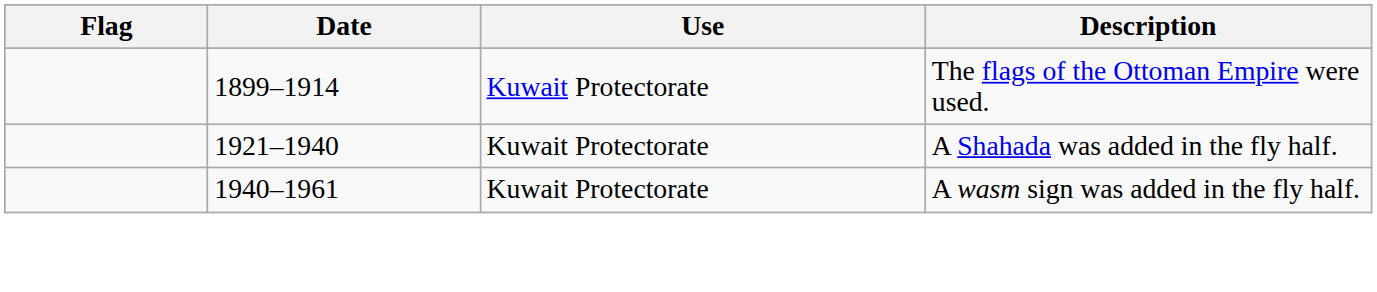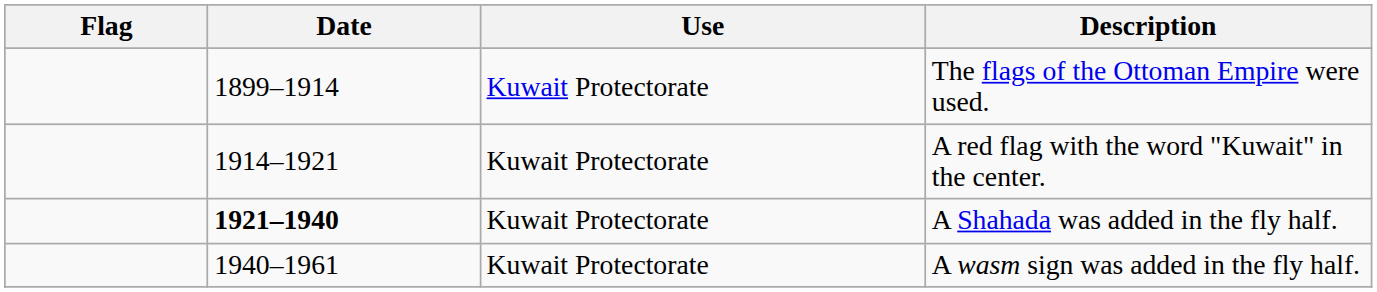 <table class="wikitable">
 <tr style="background:#efefef;">
 <th style="width:110px;">Flag</th>
 <th style="width:150px;">Date</th>
 <th style="width:250px;">Use</th>
 <th style="width:250px;">Description</th>
 </tr>
 <tr>
 <td></td>
 <td>1899–1914</td>
 <td><a href='#'>Kuwait</a> Protectorate</td>
 <td>The <a href='#'>flags of the Ottoman Empire</a> were used.</td>
 </tr>
 <tr>
 <td></td>
-<td>1921–1940</td>
+<td>1914–1921</td>
+<td>Kuwait Protectorate</td>
+<td>A red flag with the word "Kuwait" in the center.</td>
+</tr>
+<tr>
+<td></td>
+<td><strong>1921–1940</strong></td>
 <td>Kuwait Protectorate</td>
 <td>A <a href='#'>Shahada</a> was added in the fly half.</td>
 </tr>
 <tr>
 <td></td>
 <td>1940–1961</td>
 <td>Kuwait Protectorate</td>
 <td>A <em>wasm</em> sign was added in the fly half.</td>
 </tr>
 </table>
